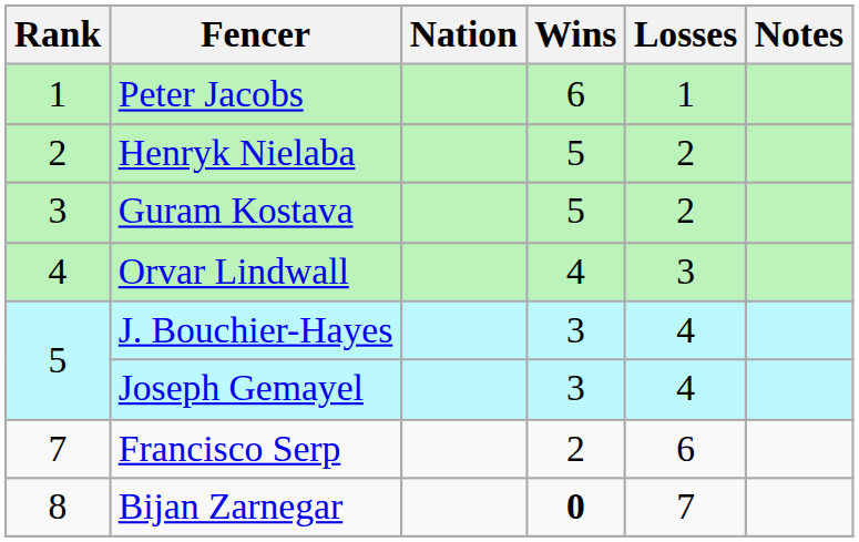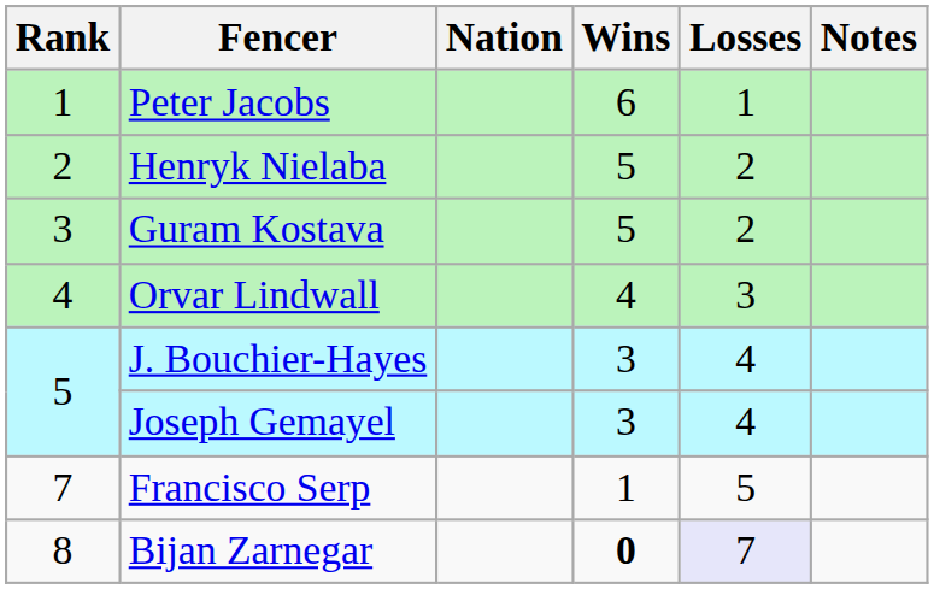 <table class="wikitable sortable" style="text-align:center">
 <tr>
 <th>Rank</th>
 <th>Fencer</th>
 <th>Nation</th>
 <th>Wins</th>
 <th>Losses</th>
 <th>Notes</th>
 </tr>
 <tr bgcolor=bbf3bb>
 <td>1</td>
 <td align=left><a href='#'>Peter Jacobs</a></td>
 <td align=left></td>
 <td>6</td>
 <td>1</td>
 <td></td>
 </tr>
 <tr bgcolor=bbf3bb>
 <td>2</td>
 <td align=left><a href='#'>Henryk Nielaba</a></td>
 <td align=left></td>
 <td>5</td>
 <td>2</td>
 <td></td>
 </tr>
 <tr bgcolor=bbf3bb>
 <td>3</td>
 <td align=left><a href='#'>Guram Kostava</a></td>
 <td align=left></td>
 <td>5</td>
 <td>2</td>
 <td></td>
 </tr>
 <tr bgcolor=bbf3bb>
 <td>4</td>
 <td align=left><a href='#'>Orvar Lindwall</a></td>
 <td align=left></td>
 <td>4</td>
 <td>3</td>
 <td></td>
 </tr>
 <tr bgcolor=bbf9ff>
 <td rowspan=2>5</td>
 <td align=left><a href='#'>J. Bouchier-Hayes</a></td>
 <td align=left></td>
 <td>3</td>
 <td>4</td>
 <td></td>
 </tr>
 <tr bgcolor=bbf9ff>
 <td align=left><a href='#'>Joseph Gemayel</a></td>
 <td align=left></td>
 <td>3</td>
 <td>4</td>
 <td></td>
 </tr>
 <tr>
 <td>7</td>
 <td align=left><a href='#'>Francisco Serp</a></td>
 <td align=left></td>
-<td>2</td>
-<td>6</td>
+<td>1</td>
+<td>5</td>
 <td></td>
 </tr>
 <tr>
 <td>8</td>
 <td align=left><a href='#'>Bijan Zarnegar</a></td>
 <td align=left></td>
 <td><strong>0</strong></td>
-<td>7</td>
+<td style="background: lavender;">7</td>
 <td></td>
 </tr>
 </table>
